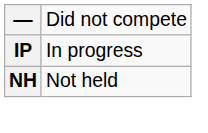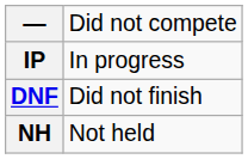 <table class="wikitable">
 <tr>
 <th scope="row">—</th>
 <td>Did not compete</td>
 </tr>
 <tr>
 <th scope="row">IP</th>
 <td>In progress</td>
 </tr>
 <tr>
+<th scope="row"><a href='#'>DNF</a></th>
+<td>Did not finish</td>
+</tr>
+<tr>
 <th scope="row">NH</th>
 <td>Not held</td>
 </tr>
 </table>
